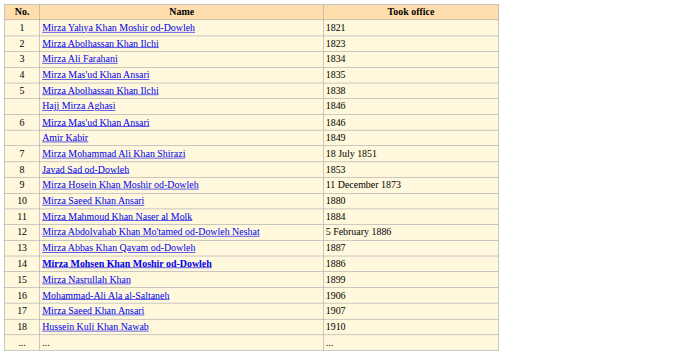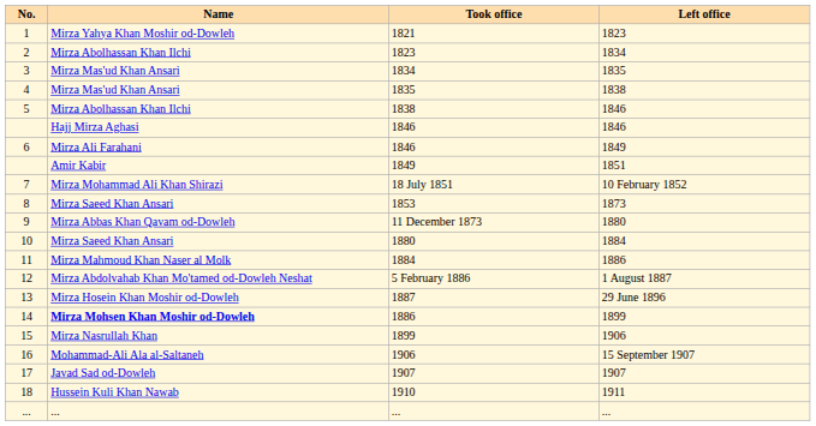 <table class="wikitable">
 <tr>
 <th width="50" style="background:#FFDEAD">No.</th>
 <th width="450" style="background:#FFDEAD">Name</th>
 <th width="275" style="background:#FFDEAD">Took office</th>
+<th width="275" style="background:#FFDEAD">Left office</th>
 </tr>
 <tr>
 <td style="background:#FFF8DC;" align="center">1</td>
 <td style="background:#FFF8DC;"><a href='#'>Mirza Yahya Khan Moshir od-Dowleh</a></td>
 <td style="background:#FFF8DC;" align="left">1821</td>
+<td style="background:#FFF8DC;" align="left">1823</td>
 </tr>
 <tr>
 <td style="background:#FFF8DC;" align="center">2</td>
 <td style="background:#FFF8DC;"><a href='#'>Mirza Abolhassan Khan Ilchi</a></td>
 <td style="background:#FFF8DC;" align="left">1823</td>
+<td style="background:#FFF8DC;" align="left">1834</td>
 </tr>
 <tr>
 <td style="background:#FFF8DC;" align="center">3</td>
-<td style="background:#FFF8DC;"><a href='#'>Mirza Ali Farahani</a></td>
+<td style="background:#FFF8DC;"><a href='#'>Mirza Mas'ud Khan Ansari</a></td>
 <td style="background:#FFF8DC;" align="left">1834</td>
+<td style="background:#FFF8DC;" align="left">1835</td>
 </tr>
 <tr>
 <td style="background:#FFF8DC;" align="center">4</td>
 <td style="background:#FFF8DC;"><a href='#'>Mirza Mas'ud Khan Ansari</a></td>
 <td style="background:#FFF8DC;" align="left">1835</td>
+<td style="background:#FFF8DC;" align="left">1838</td>
 </tr>
 <tr>
 <td style="background:#FFF8DC;" align="center">5</td>
 <td style="background:#FFF8DC;"><a href='#'>Mirza Abolhassan Khan Ilchi</a></td>
 <td style="background:#FFF8DC;" align="left">1838</td>
+<td style="background:#FFF8DC;" align="left">1846</td>
 </tr>
 <tr>
 <td style="background:#FFF8DC;" align="center"></td>
 <td style="background:#FFF8DC;"><a href='#'>Hajj Mirza Aghasi</a><br></td>
 <td style="background:#FFF8DC;" align="left">1846</td>
+<td style="background:#FFF8DC;" align="left">1846</td>
 </tr>
 <tr>
 <td style="background:#FFF8DC;" align="center">6</td>
-<td style="background:#FFF8DC;"><a href='#'>Mirza Mas'ud Khan Ansari</a></td>
+<td style="background:#FFF8DC;"><a href='#'>Mirza Ali Farahani</a></td>
 <td style="background:#FFF8DC;" align="left">1846</td>
+<td style="background:#FFF8DC;" align="left">1849</td>
 </tr>
 <tr>
 <td style="background:#FFF8DC;" align="center"></td>
 <td style="background:#FFF8DC;"><a href='#'>Amir Kabir</a><br></td>
 <td style="background:#FFF8DC;" align="left">1849</td>
+<td style="background:#FFF8DC;" align="left">1851</td>
 </tr>
 <tr>
 <td style="background:#FFF8DC;" align="center">7</td>
 <td style="background:#FFF8DC;"><a href='#'>Mirza Mohammad Ali Khan Shirazi</a></td>
 <td style="background:#FFF8DC;" align="left">18 July 1851</td>
+<td style="background:#FFF8DC;" align="left">10 February 1852</td>
 </tr>
 <tr>
 <td style="background:#FFF8DC;" align="center">8</td>
-<td style="background:#FFF8DC;"><a href='#'>Javad Sad od-Dowleh</a></td>
+<td style="background:#FFF8DC;"><a href='#'>Mirza Saeed Khan Ansari</a></td>
 <td style="background:#FFF8DC;" align="left">1853</td>
+<td style="background:#FFF8DC;" align="left">1873</td>
 </tr>
 <tr>
 <td style="background:#FFF8DC;" align="center">9</td>
-<td style="background:#FFF8DC;"><a href='#'>Mirza Hosein Khan Moshir od-Dowleh</a></td>
+<td style="background:#FFF8DC;"><a href='#'>Mirza Abbas Khan Qavam od-Dowleh</a></td>
 <td style="background:#FFF8DC;" align="left">11 December 1873</td>
+<td style="background:#FFF8DC;" align="left">1880</td>
 </tr>
 <tr>
 <td style="background:#FFF8DC;" align="center">10</td>
 <td style="background:#FFF8DC;"><a href='#'>Mirza Saeed Khan Ansari</a></td>
 <td style="background:#FFF8DC;" align="left">1880</td>
+<td style="background:#FFF8DC;" align="left">1884</td>
 </tr>
 <tr>
 <td style="background:#FFF8DC;" align="center">11</td>
 <td style="background:#FFF8DC;"><a href='#'>Mirza Mahmoud Khan Naser al Molk</a></td>
 <td style="background:#FFF8DC;" align="left">1884</td>
+<td style="background:#FFF8DC;" align="left">1886</td>
 </tr>
 <tr>
 <td style="background:#FFF8DC;" align="center">12</td>
 <td style="background:#FFF8DC;"><a href='#'>Mirza Abdolvahab Khan Mo'tamed od-Dowleh Neshat</a></td>
 <td style="background:#FFF8DC;" align="left">5 February 1886</td>
+<td style="background:#FFF8DC;" align="left">1 August 1887</td>
 </tr>
 <tr>
 <td style="background:#FFF8DC;" align="center">13</td>
-<td style="background:#FFF8DC;"><a href='#'>Mirza Abbas Khan Qavam od-Dowleh</a></td>
+<td style="background:#FFF8DC;"><a href='#'>Mirza Hosein Khan Moshir od-Dowleh</a></td>
 <td style="background:#FFF8DC;" align="left">1887</td>
+<td style="background:#FFF8DC;" align="left">29 June 1896</td>
 </tr>
 <tr>
 <td style="background:#FFF8DC;" align="center">14</td>
 <td style="background:#FFF8DC;"><strong><a href='#'>Mirza Mohsen Khan Moshir od-Dowleh</a></strong></td>
 <td style="background:#FFF8DC;" align="left">1886</td>
+<td style="background:#FFF8DC;" align="left">1899</td>
 </tr>
 <tr>
 <td style="background:#FFF8DC;" align="center">15</td>
 <td style="background:#FFF8DC;"><a href='#'>Mirza Nasrullah Khan</a></td>
 <td style="background:#FFF8DC;" align="left">1899</td>
+<td style="background:#FFF8DC;" align="left">1906</td>
 </tr>
 <tr>
 <td style="background:#FFF8DC;" align="center">16</td>
 <td style="background:#FFF8DC;"><a href='#'>Mohammad-Ali Ala al-Saltaneh</a></td>
 <td style="background:#FFF8DC;" align="left">1906</td>
+<td style="background:#FFF8DC;" align="left">15 September 1907</td>
 </tr>
 <tr>
 <td style="background:#FFF8DC;" align="center">17</td>
-<td style="background:#FFF8DC;"><a href='#'>Mirza Saeed Khan Ansari</a></td>
+<td style="background:#FFF8DC;"><a href='#'>Javad Sad od-Dowleh</a></td>
+<td style="background:#FFF8DC;" align="left">1907</td>
 <td style="background:#FFF8DC;" align="left">1907</td>
 </tr>
 <tr>
 <td style="background:#FFF8DC;" align="center">18</td>
 <td style="background:#FFF8DC;"><a href='#'>Hussein Kuli Khan Nawab</a></td>
 <td style="background:#FFF8DC;" align="left">1910</td>
+<td style="background:#FFF8DC;" align="left">1911</td>
 </tr>
 <tr>
 <td style="background:#FFF8DC;" align="center">...</td>
 <td style="background:#FFF8DC;">...</td>
 <td style="background:#FFF8DC;" align="left">...</td>
+<td style="background:#FFF8DC;" align="left">...</td>
 </tr>
 </table>
